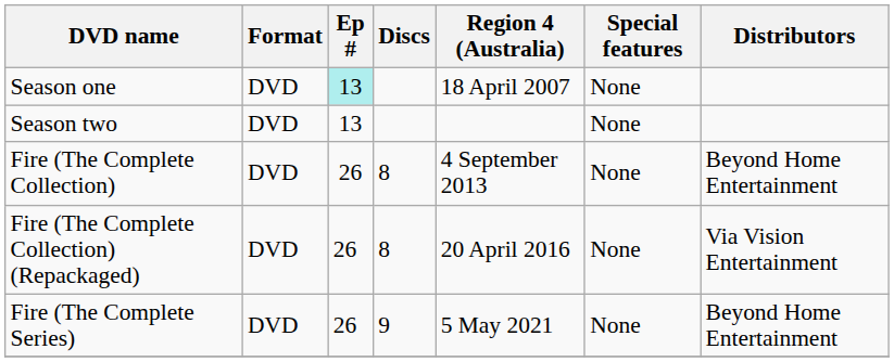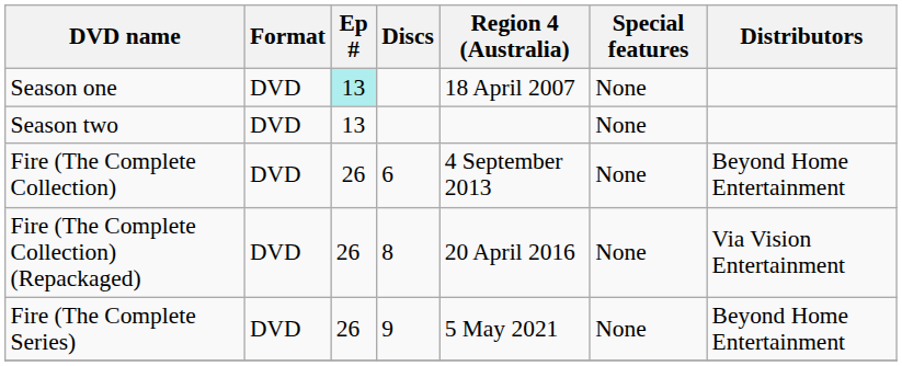 <table class="wikitable">
 <tr>
 <th>DVD name</th>
 <th>Format</th>
 <th>Ep #</th>
 <th>Discs</th>
 <th>Region 4 (Australia)</th>
 <th>Special features</th>
 <th>Distributors</th>
 </tr>
 <tr>
 <td>Season one</td>
 <td>DVD</td>
 <td style="background: paleturquoise; text-align:center;">13</td>
 <td></td>
 <td>18 April 2007</td>
 <td>None</td>
 <td></td>
 </tr>
 <tr>
 <td>Season two</td>
 <td>DVD</td>
 <td style="text-align:center;">13</td>
 <td></td>
 <td></td>
 <td>None</td>
 <td></td>
 </tr>
 <tr>
 <td>Fire (The Complete Collection)</td>
 <td>DVD</td>
 <td style="text-align:center;">26</td>
-<td>8</td>
+<td>6</td>
 <td>4 September 2013</td>
 <td>None</td>
 <td>Beyond Home Entertainment</td>
 </tr>
 <tr>
 <td>Fire (The Complete Collection) (Repackaged)</td>
 <td>DVD</td>
 <td>26</td>
 <td>8</td>
 <td>20 April 2016</td>
 <td>None</td>
 <td>Via Vision Entertainment</td>
 </tr>
 <tr>
 <td>Fire (The Complete Series)</td>
 <td>DVD</td>
 <td>26</td>
 <td>9</td>
 <td>5 May 2021</td>
 <td>None</td>
 <td>Beyond Home Entertainment</td>
 </tr>
 <tr>
 </tr>
 </table>
